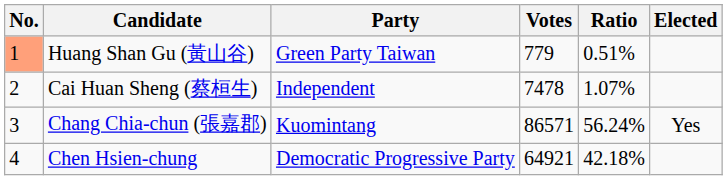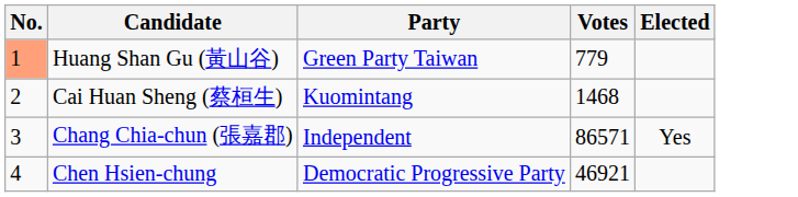 <table class=wikitable>
 <tr>
 <th>No.</th>
 <th>Candidate</th>
 <th>Party</th>
 <th>Votes</th>
-<th>Ratio</th>
 <th>Elected</th>
 </tr>
 <tr>
 <td style="background: lightsalmon;">1</td>
 <td>Huang Shan Gu  (<a href='#'>黃山谷</a>)</td>
 <td><a href='#'>Green Party Taiwan</a></td>
 <td>779</td>
-<td>0.51%</td>
 <td></td>
 </tr>
 <tr>
 <td>2</td>
 <td>Cai Huan Sheng  (<a href='#'>蔡桓生</a>)</td>
-<td><a href='#'>Independent</a></td>
-<td>7478</td>
-<td>1.07%</td>
+<td><a href='#'>Kuomintang</a></td>
+<td>1468</td>
 <td></td>
 </tr>
 <tr>
 <td>3</td>
 <td><a href='#'>Chang Chia-chun</a>  (<a href='#'>張嘉郡</a>)</td>
-<td><a href='#'>Kuomintang</a></td>
+<td><a href='#'>Independent</a></td>
 <td>86571</td>
-<td>56.24%</td>
 <td style="text-align:center;">Yes</td>
 </tr>
 <tr>
 <td>4</td>
 <td><a href='#'>Chen Hsien-chung</a></td>
 <td><a href='#'>Democratic Progressive Party</a></td>
-<td>64921</td>
-<td>42.18%</td>
+<td>46921</td>
 <td></td>
 </tr>
 </table>
